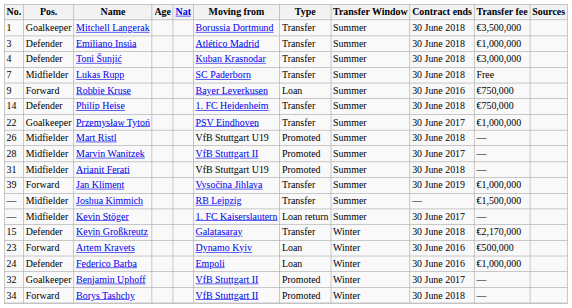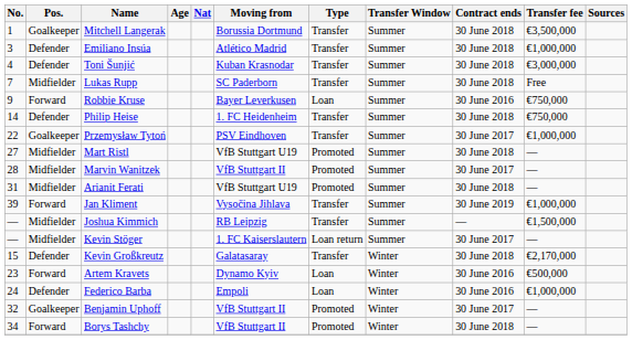 <table class="wikitable">
 <tr>
 <th>No.</th>
 <th>Pos.</th>
 <th>Name</th>
 <th>Age</th>
 <th><a href='#'>Nat</a></th>
 <th>Moving from</th>
 <th>Type</th>
 <th>Transfer Window</th>
 <th>Contract ends</th>
 <th>Transfer fee</th>
 <th>Sources</th>
 </tr>
 <tr>
 <td>1</td>
 <td>Goalkeeper</td>
 <td><a href='#'>Mitchell Langerak</a></td>
 <td></td>
 <td></td>
 <td><a href='#'>Borussia Dortmund</a></td>
 <td>Transfer</td>
 <td>Summer</td>
 <td>30 June 2018</td>
 <td>€3,500,000</td>
 <td></td>
 </tr>
 <tr>
 <td>3</td>
 <td>Defender</td>
 <td><a href='#'>Emiliano Insúa</a></td>
 <td></td>
 <td></td>
 <td><a href='#'>Atlético Madrid</a></td>
 <td>Transfer</td>
 <td>Summer</td>
 <td>30 June 2018</td>
 <td>€1,000,000</td>
 <td></td>
 </tr>
 <tr>
 <td>4</td>
 <td>Defender</td>
 <td><a href='#'>Toni Šunjić</a></td>
 <td></td>
 <td></td>
 <td><a href='#'>Kuban Krasnodar</a></td>
 <td>Transfer</td>
 <td>Summer</td>
 <td>30 June 2018</td>
 <td>€3,000,000</td>
 <td></td>
 </tr>
 <tr>
 <td>7</td>
 <td>Midfielder</td>
 <td><a href='#'>Lukas Rupp</a></td>
 <td></td>
 <td></td>
 <td><a href='#'>SC Paderborn</a></td>
 <td>Transfer</td>
 <td>Summer</td>
 <td>30 June 2018</td>
 <td>Free</td>
 <td></td>
 </tr>
 <tr>
 <td>9</td>
 <td>Forward</td>
 <td><a href='#'>Robbie Kruse</a></td>
 <td></td>
 <td></td>
 <td><a href='#'>Bayer Leverkusen</a></td>
 <td>Loan</td>
 <td>Summer</td>
 <td>30 June 2016</td>
 <td>€750,000</td>
 <td></td>
 </tr>
 <tr>
 <td>14</td>
 <td>Defender</td>
 <td><a href='#'>Philip Heise</a></td>
 <td></td>
 <td></td>
 <td><a href='#'>1. FC Heidenheim</a></td>
 <td>Transfer</td>
 <td>Summer</td>
 <td>30 June 2018</td>
 <td>€750,000</td>
 <td></td>
 </tr>
 <tr>
 <td>22</td>
 <td>Goalkeeper</td>
 <td><a href='#'>Przemysław Tytoń</a></td>
 <td></td>
 <td></td>
 <td><a href='#'>PSV Eindhoven</a></td>
 <td>Transfer</td>
 <td>Summer</td>
 <td>30 June 2017</td>
 <td>€1,000,000</td>
 <td></td>
 </tr>
 <tr>
-<td>26</td>
+<td>27</td>
 <td>Midfielder</td>
 <td><a href='#'>Mart Ristl</a></td>
 <td></td>
 <td></td>
 <td>VfB Stuttgart U19</td>
 <td>Promoted</td>
 <td>Summer</td>
 <td>30 June 2018</td>
 <td>—</td>
 <td></td>
 </tr>
 <tr>
 <td>28</td>
 <td>Midfielder</td>
 <td><a href='#'>Marvin Wanitzek</a></td>
 <td></td>
 <td></td>
 <td><a href='#'>VfB Stuttgart II</a></td>
 <td>Promoted</td>
 <td>Summer</td>
 <td>30 June 2017</td>
 <td>—</td>
 <td></td>
 </tr>
 <tr>
 <td>31</td>
 <td>Midfielder</td>
 <td><a href='#'>Arianit Ferati</a></td>
 <td></td>
 <td></td>
 <td>VfB Stuttgart U19</td>
 <td>Promoted</td>
 <td>Summer</td>
 <td>30 June 2018</td>
 <td>—</td>
 <td></td>
 </tr>
 <tr>
 <td>39</td>
 <td>Forward</td>
 <td><a href='#'>Jan Kliment</a></td>
 <td></td>
 <td></td>
 <td><a href='#'>Vysočina Jihlava</a></td>
 <td>Transfer</td>
 <td>Summer</td>
 <td>30 June 2019</td>
 <td>€1,000,000</td>
 <td></td>
 </tr>
 <tr>
 <td>—</td>
 <td>Midfielder</td>
 <td><a href='#'>Joshua Kimmich</a></td>
 <td></td>
 <td></td>
 <td><a href='#'>RB Leipzig</a></td>
 <td>Transfer</td>
 <td>Summer</td>
 <td>—</td>
 <td>€1,500,000</td>
 <td></td>
 </tr>
 <tr>
 <td>—</td>
 <td>Midfielder</td>
 <td><a href='#'>Kevin Stöger</a></td>
 <td></td>
 <td></td>
 <td><a href='#'>1. FC Kaiserslautern</a></td>
 <td>Loan return</td>
 <td>Summer</td>
 <td>30 June 2017</td>
 <td>—</td>
 <td></td>
 </tr>
 <tr>
 <td>15</td>
 <td>Defender</td>
 <td><a href='#'>Kevin Großkreutz</a></td>
 <td></td>
 <td></td>
 <td><a href='#'>Galatasaray</a></td>
 <td>Transfer</td>
 <td>Winter</td>
 <td>30 June 2018</td>
 <td>€2,170,000</td>
 <td></td>
 </tr>
 <tr>
 <td>23</td>
 <td>Forward</td>
 <td><a href='#'>Artem Kravets</a></td>
 <td></td>
 <td></td>
 <td><a href='#'>Dynamo Kyiv</a></td>
 <td>Loan</td>
 <td>Winter</td>
 <td>30 June 2016</td>
 <td>€500,000</td>
 <td></td>
 </tr>
 <tr>
 <td>24</td>
 <td>Defender</td>
 <td><a href='#'>Federico Barba</a></td>
 <td></td>
 <td></td>
 <td><a href='#'>Empoli</a></td>
 <td>Loan</td>
 <td>Winter</td>
 <td>30 June 2016</td>
 <td>€1,000,000</td>
 <td></td>
 </tr>
 <tr>
 <td>32</td>
 <td>Goalkeeper</td>
 <td><a href='#'>Benjamin Uphoff</a></td>
 <td></td>
 <td></td>
 <td><a href='#'>VfB Stuttgart II</a></td>
 <td>Promoted</td>
 <td>Winter</td>
 <td>30 June 2017</td>
 <td>—</td>
 <td></td>
 </tr>
 <tr>
 <td>34</td>
 <td>Forward</td>
 <td><a href='#'>Borys Tashchy</a></td>
 <td></td>
 <td></td>
 <td><a href='#'>VfB Stuttgart II</a></td>
 <td>Promoted</td>
 <td>Winter</td>
 <td>30 June 2018</td>
 <td>—</td>
 <td></td>
 </tr>
 <tr>
 </tr>
 </table>
